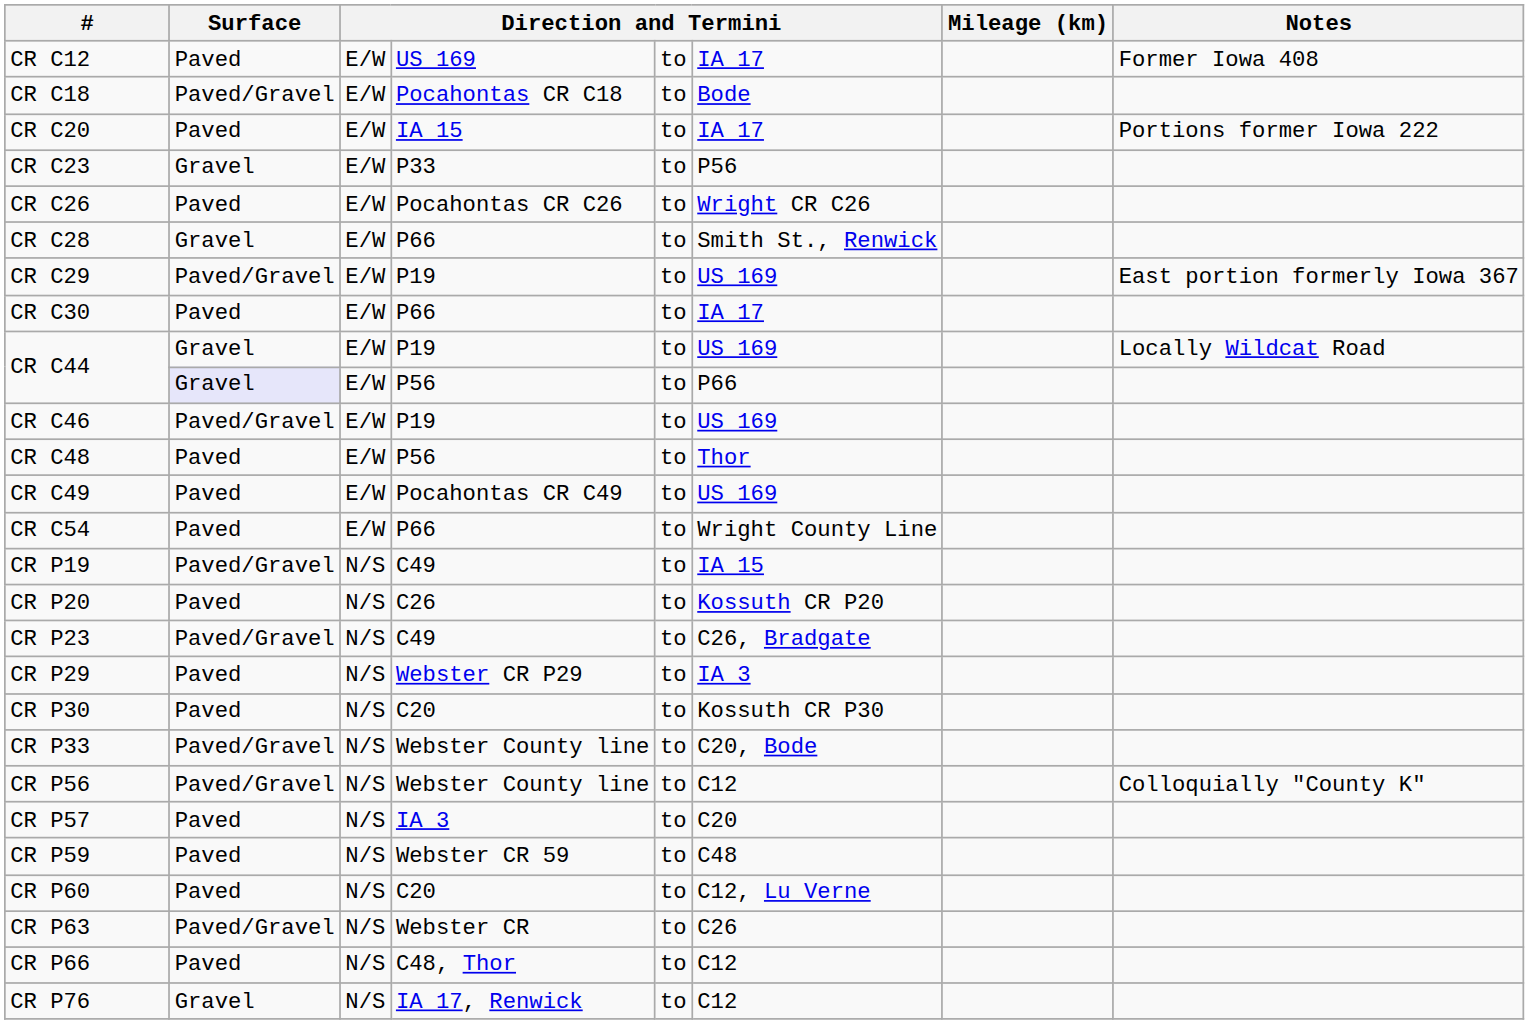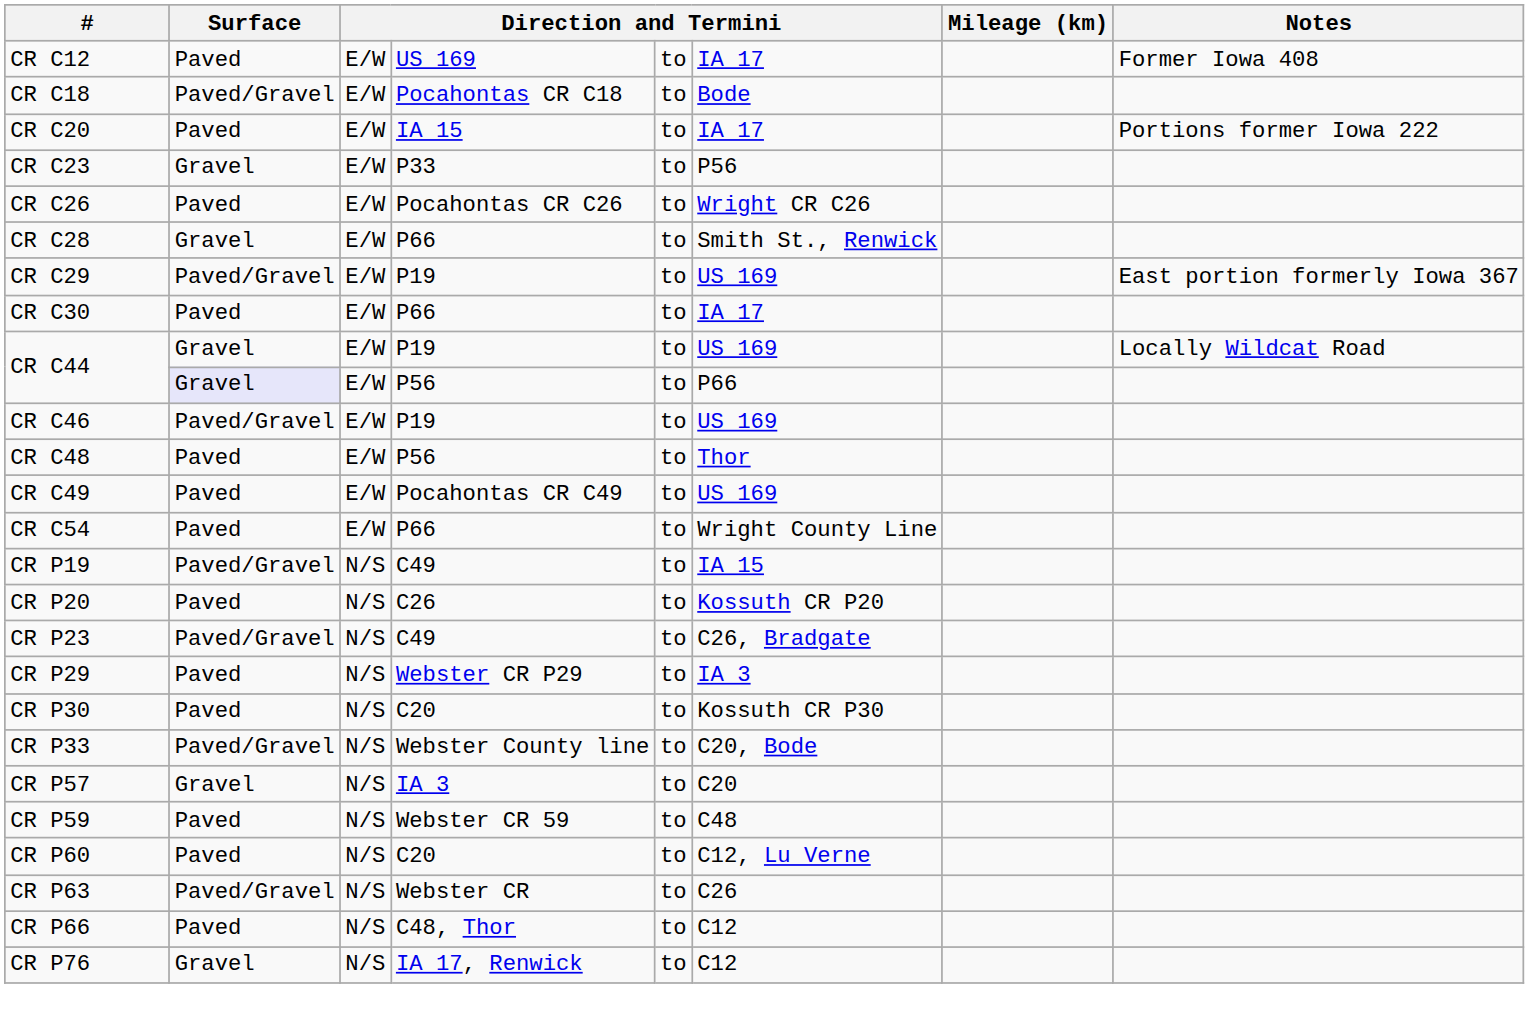 <table class="wikitable">
 <tr>
 <th align=center>#</th>
 <th>Surface</th>
 <th colspan=4>Direction and Termini</th>
 <th>Mileage (km)</th>
 <th>Notes</th>
 </tr>
 <tr>
 <td width=90> CR C12</td>
 <td>Paved</td>
 <td>E/W</td>
 <td><a href='#'>US 169</a></td>
 <td>to</td>
 <td><a href='#'>IA 17</a></td>
 <td></td>
 <td>Former Iowa 408</td>
 </tr>
 <tr>
 <td> CR C18</td>
 <td>Paved/Gravel</td>
 <td>E/W</td>
 <td><a href='#'>Pocahontas</a> CR C18</td>
 <td>to</td>
 <td><a href='#'>Bode</a></td>
 <td></td>
 <td></td>
 </tr>
 <tr>
 <td> CR C20</td>
 <td>Paved</td>
 <td>E/W</td>
 <td><a href='#'>IA 15</a></td>
 <td>to</td>
 <td><a href='#'>IA 17</a></td>
 <td></td>
 <td>Portions former Iowa 222</td>
 </tr>
 <tr>
 <td> CR C23</td>
 <td>Gravel</td>
 <td>E/W</td>
 <td>P33</td>
 <td>to</td>
 <td>P56</td>
 <td></td>
 <td></td>
 </tr>
 <tr>
 <td> CR C26</td>
 <td>Paved</td>
 <td>E/W</td>
 <td>Pocahontas CR C26</td>
 <td>to</td>
 <td><a href='#'>Wright</a> CR C26</td>
 <td></td>
 <td></td>
 </tr>
 <tr>
 <td> CR C28</td>
 <td>Gravel</td>
 <td>E/W</td>
 <td>P66</td>
 <td>to</td>
 <td>Smith St., <a href='#'>Renwick</a></td>
 <td></td>
 <td></td>
 </tr>
 <tr>
 <td> CR C29</td>
 <td>Paved/Gravel</td>
 <td>E/W</td>
 <td>P19</td>
 <td>to</td>
 <td><a href='#'>US 169</a></td>
 <td></td>
 <td>East portion formerly Iowa 367</td>
 </tr>
 <tr>
 <td> CR C30</td>
 <td>Paved</td>
 <td>E/W</td>
 <td>P66</td>
 <td>to</td>
 <td><a href='#'>IA 17</a></td>
 <td></td>
 <td></td>
 </tr>
 <tr>
 <td rowspan=2> CR C44</td>
 <td>Gravel</td>
 <td>E/W</td>
 <td>P19</td>
 <td>to</td>
 <td><a href='#'>US 169</a></td>
 <td></td>
 <td>Locally <a href='#'>Wildcat</a> Road</td>
 </tr>
 <tr>
 <td style="background: lavender;">Gravel</td>
 <td>E/W</td>
 <td>P56</td>
 <td>to</td>
 <td>P66</td>
 <td></td>
 <td></td>
 </tr>
 <tr>
 <td> CR C46</td>
 <td>Paved/Gravel</td>
 <td>E/W</td>
 <td>P19</td>
 <td>to</td>
 <td><a href='#'>US 169</a></td>
 <td></td>
 <td></td>
 </tr>
 <tr>
 <td> CR C48</td>
 <td>Paved</td>
 <td>E/W</td>
 <td>P56</td>
 <td>to</td>
 <td><a href='#'>Thor</a></td>
 <td></td>
 <td></td>
 </tr>
 <tr>
 <td> CR C49</td>
 <td>Paved</td>
 <td>E/W</td>
 <td>Pocahontas CR C49</td>
 <td>to</td>
 <td><a href='#'>US 169</a></td>
 <td></td>
 <td></td>
 </tr>
 <tr>
 <td> CR C54</td>
 <td>Paved</td>
 <td>E/W</td>
 <td>P66</td>
 <td>to</td>
 <td>Wright County Line</td>
 <td></td>
 <td></td>
 </tr>
 <tr>
 <td> CR P19</td>
 <td>Paved/Gravel</td>
 <td>N/S</td>
 <td>C49</td>
 <td>to</td>
 <td><a href='#'>IA 15</a></td>
 <td></td>
 <td></td>
 </tr>
 <tr>
 <td> CR P20</td>
 <td>Paved</td>
 <td>N/S</td>
 <td>C26</td>
 <td>to</td>
 <td><a href='#'>Kossuth</a> CR P20</td>
 <td></td>
 <td></td>
 </tr>
 <tr>
 <td> CR P23</td>
 <td>Paved/Gravel</td>
 <td>N/S</td>
 <td>C49</td>
 <td>to</td>
 <td>C26, <a href='#'>Bradgate</a></td>
 <td></td>
 <td></td>
 </tr>
 <tr>
 <td> CR P29</td>
 <td>Paved</td>
 <td>N/S</td>
 <td><a href='#'>Webster</a> CR P29</td>
 <td>to</td>
 <td><a href='#'>IA 3</a></td>
 <td></td>
 <td></td>
 </tr>
 <tr>
 <td> CR P30</td>
 <td>Paved</td>
 <td>N/S</td>
 <td>C20</td>
 <td>to</td>
 <td>Kossuth CR P30</td>
 <td></td>
 <td></td>
 </tr>
 <tr>
 <td> CR P33</td>
 <td>Paved/Gravel</td>
 <td>N/S</td>
 <td>Webster County line</td>
 <td>to</td>
 <td>C20, <a href='#'>Bode</a></td>
 <td></td>
 <td></td>
 </tr>
 <tr>
-<td> CR P56</td>
-<td>Paved/Gravel</td>
-<td>N/S</td>
-<td>Webster County line</td>
-<td>to</td>
-<td>C12</td>
-<td></td>
-<td>Colloquially "County K"</td>
-</tr>
-<tr>
 <td> CR P57</td>
-<td>Paved</td>
+<td>Gravel</td>
 <td>N/S</td>
 <td><a href='#'>IA 3</a></td>
 <td>to</td>
 <td>C20</td>
 <td></td>
 <td></td>
 </tr>
 <tr>
 <td> CR P59</td>
 <td>Paved</td>
 <td>N/S</td>
 <td>Webster CR 59</td>
 <td>to</td>
 <td>C48</td>
 <td></td>
 <td></td>
 </tr>
 <tr>
 <td> CR P60</td>
 <td>Paved</td>
 <td>N/S</td>
 <td>C20</td>
 <td>to</td>
 <td>C12, <a href='#'>Lu Verne</a></td>
 <td></td>
 <td></td>
 </tr>
 <tr>
 <td> CR P63</td>
 <td>Paved/Gravel</td>
 <td>N/S</td>
 <td>Webster CR</td>
 <td>to</td>
 <td>C26</td>
 <td></td>
 <td></td>
 </tr>
 <tr>
 <td> CR P66</td>
 <td>Paved</td>
 <td>N/S</td>
 <td>C48, <a href='#'>Thor</a></td>
 <td>to</td>
 <td>C12</td>
 <td></td>
 <td></td>
 </tr>
 <tr>
 <td> CR P76</td>
 <td>Gravel</td>
 <td>N/S</td>
 <td><a href='#'>IA 17</a>, <a href='#'>Renwick</a></td>
 <td>to</td>
 <td>C12</td>
 <td></td>
 <td></td>
 </tr>
 </table>
